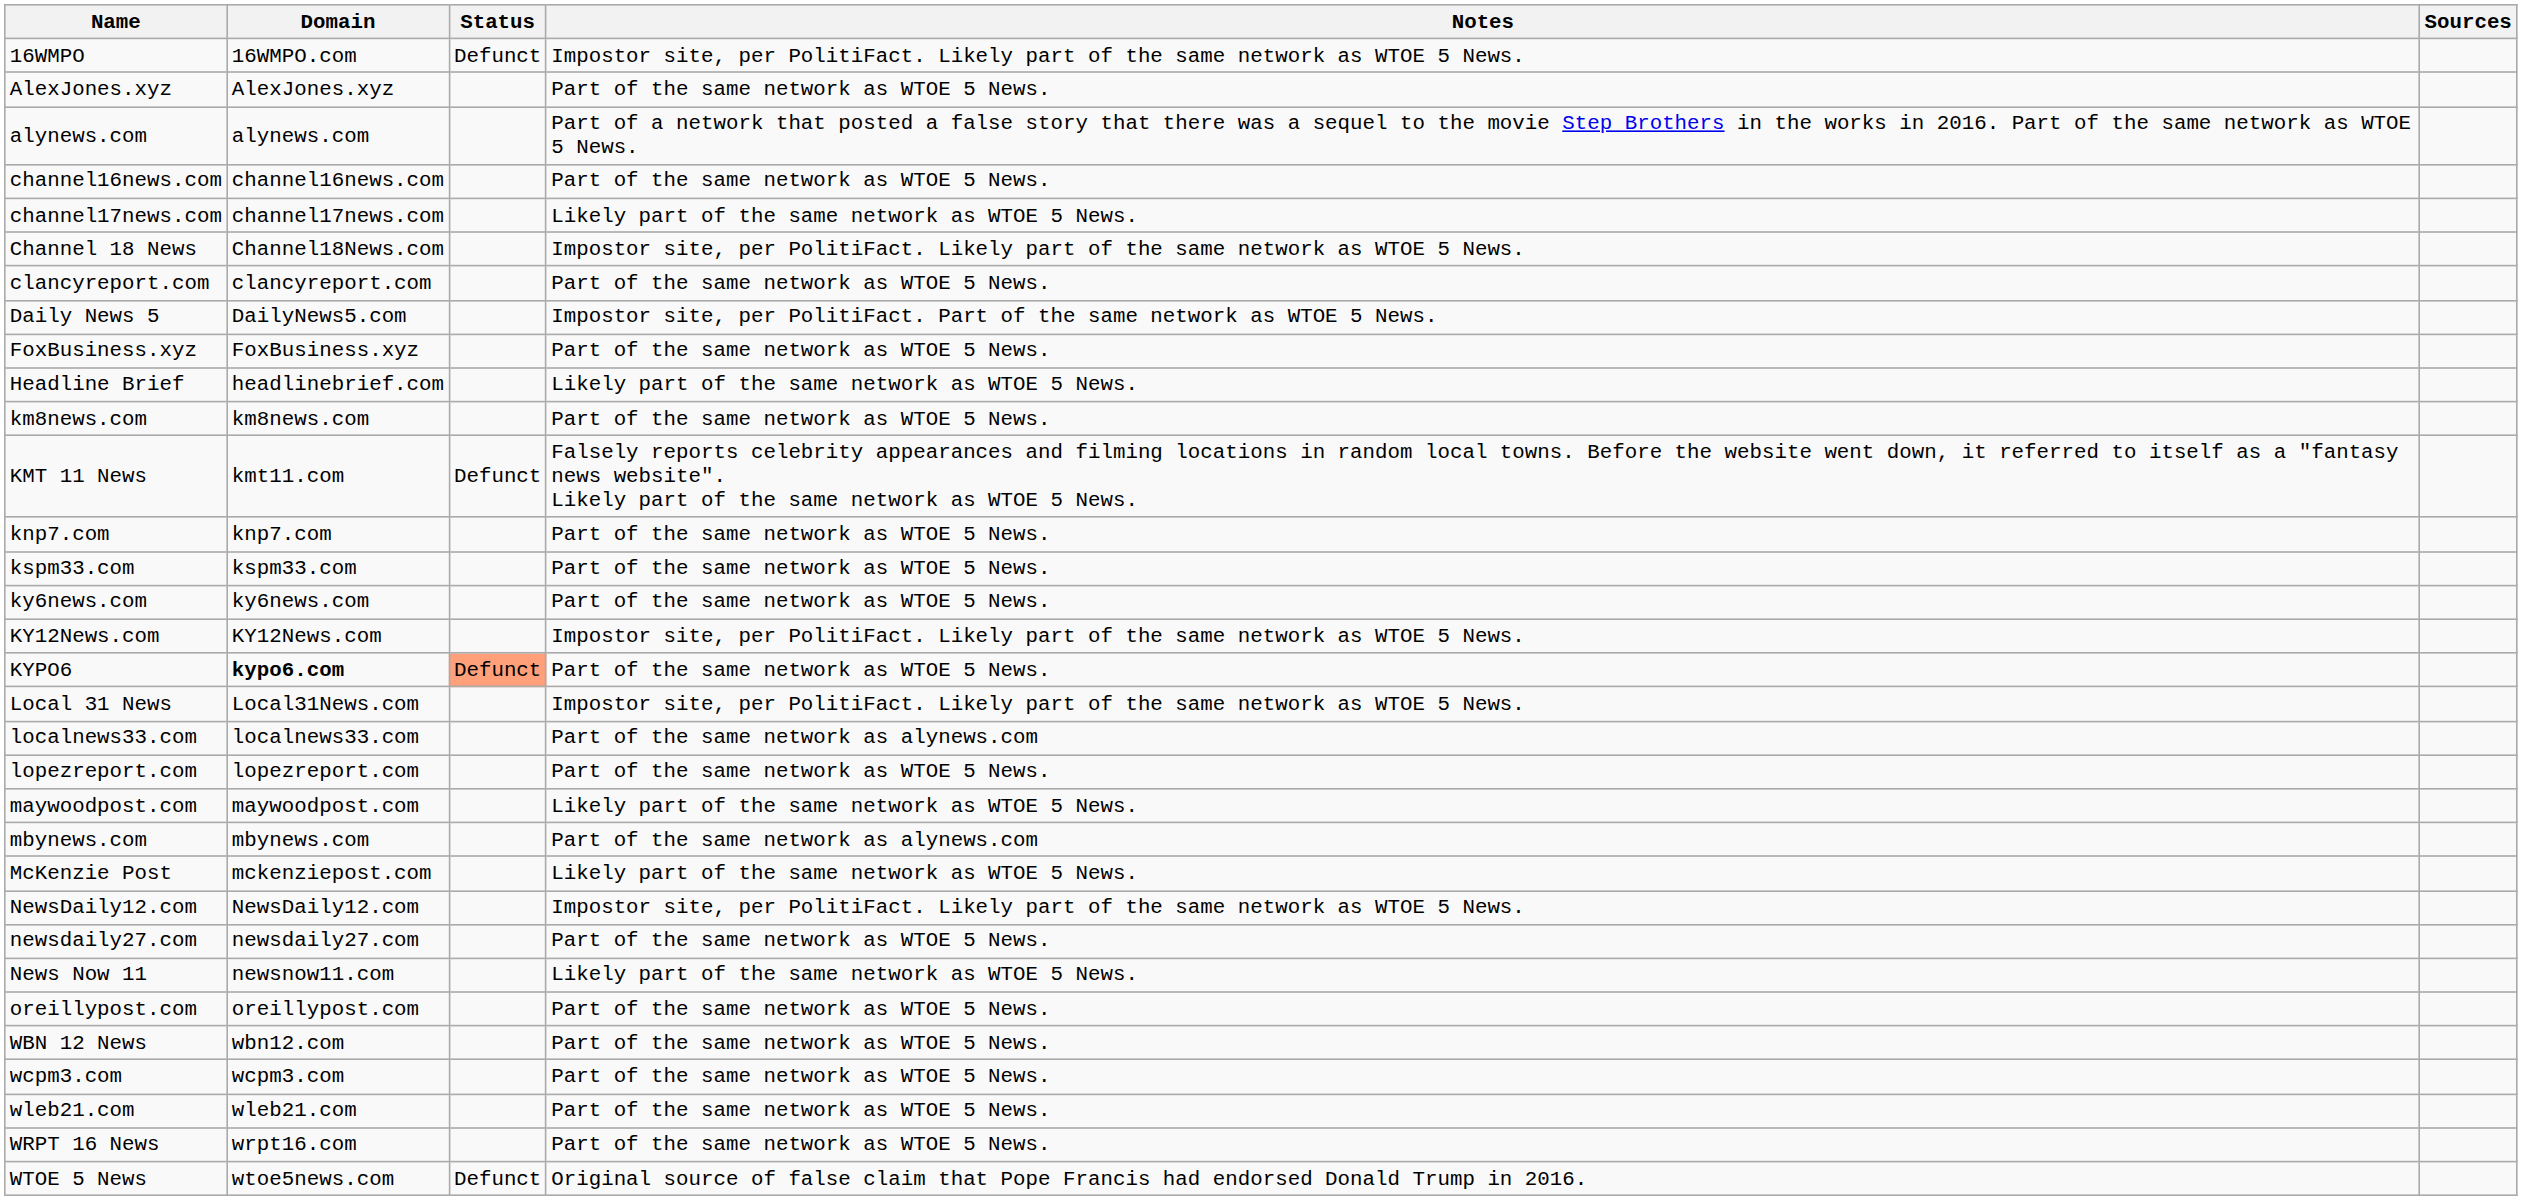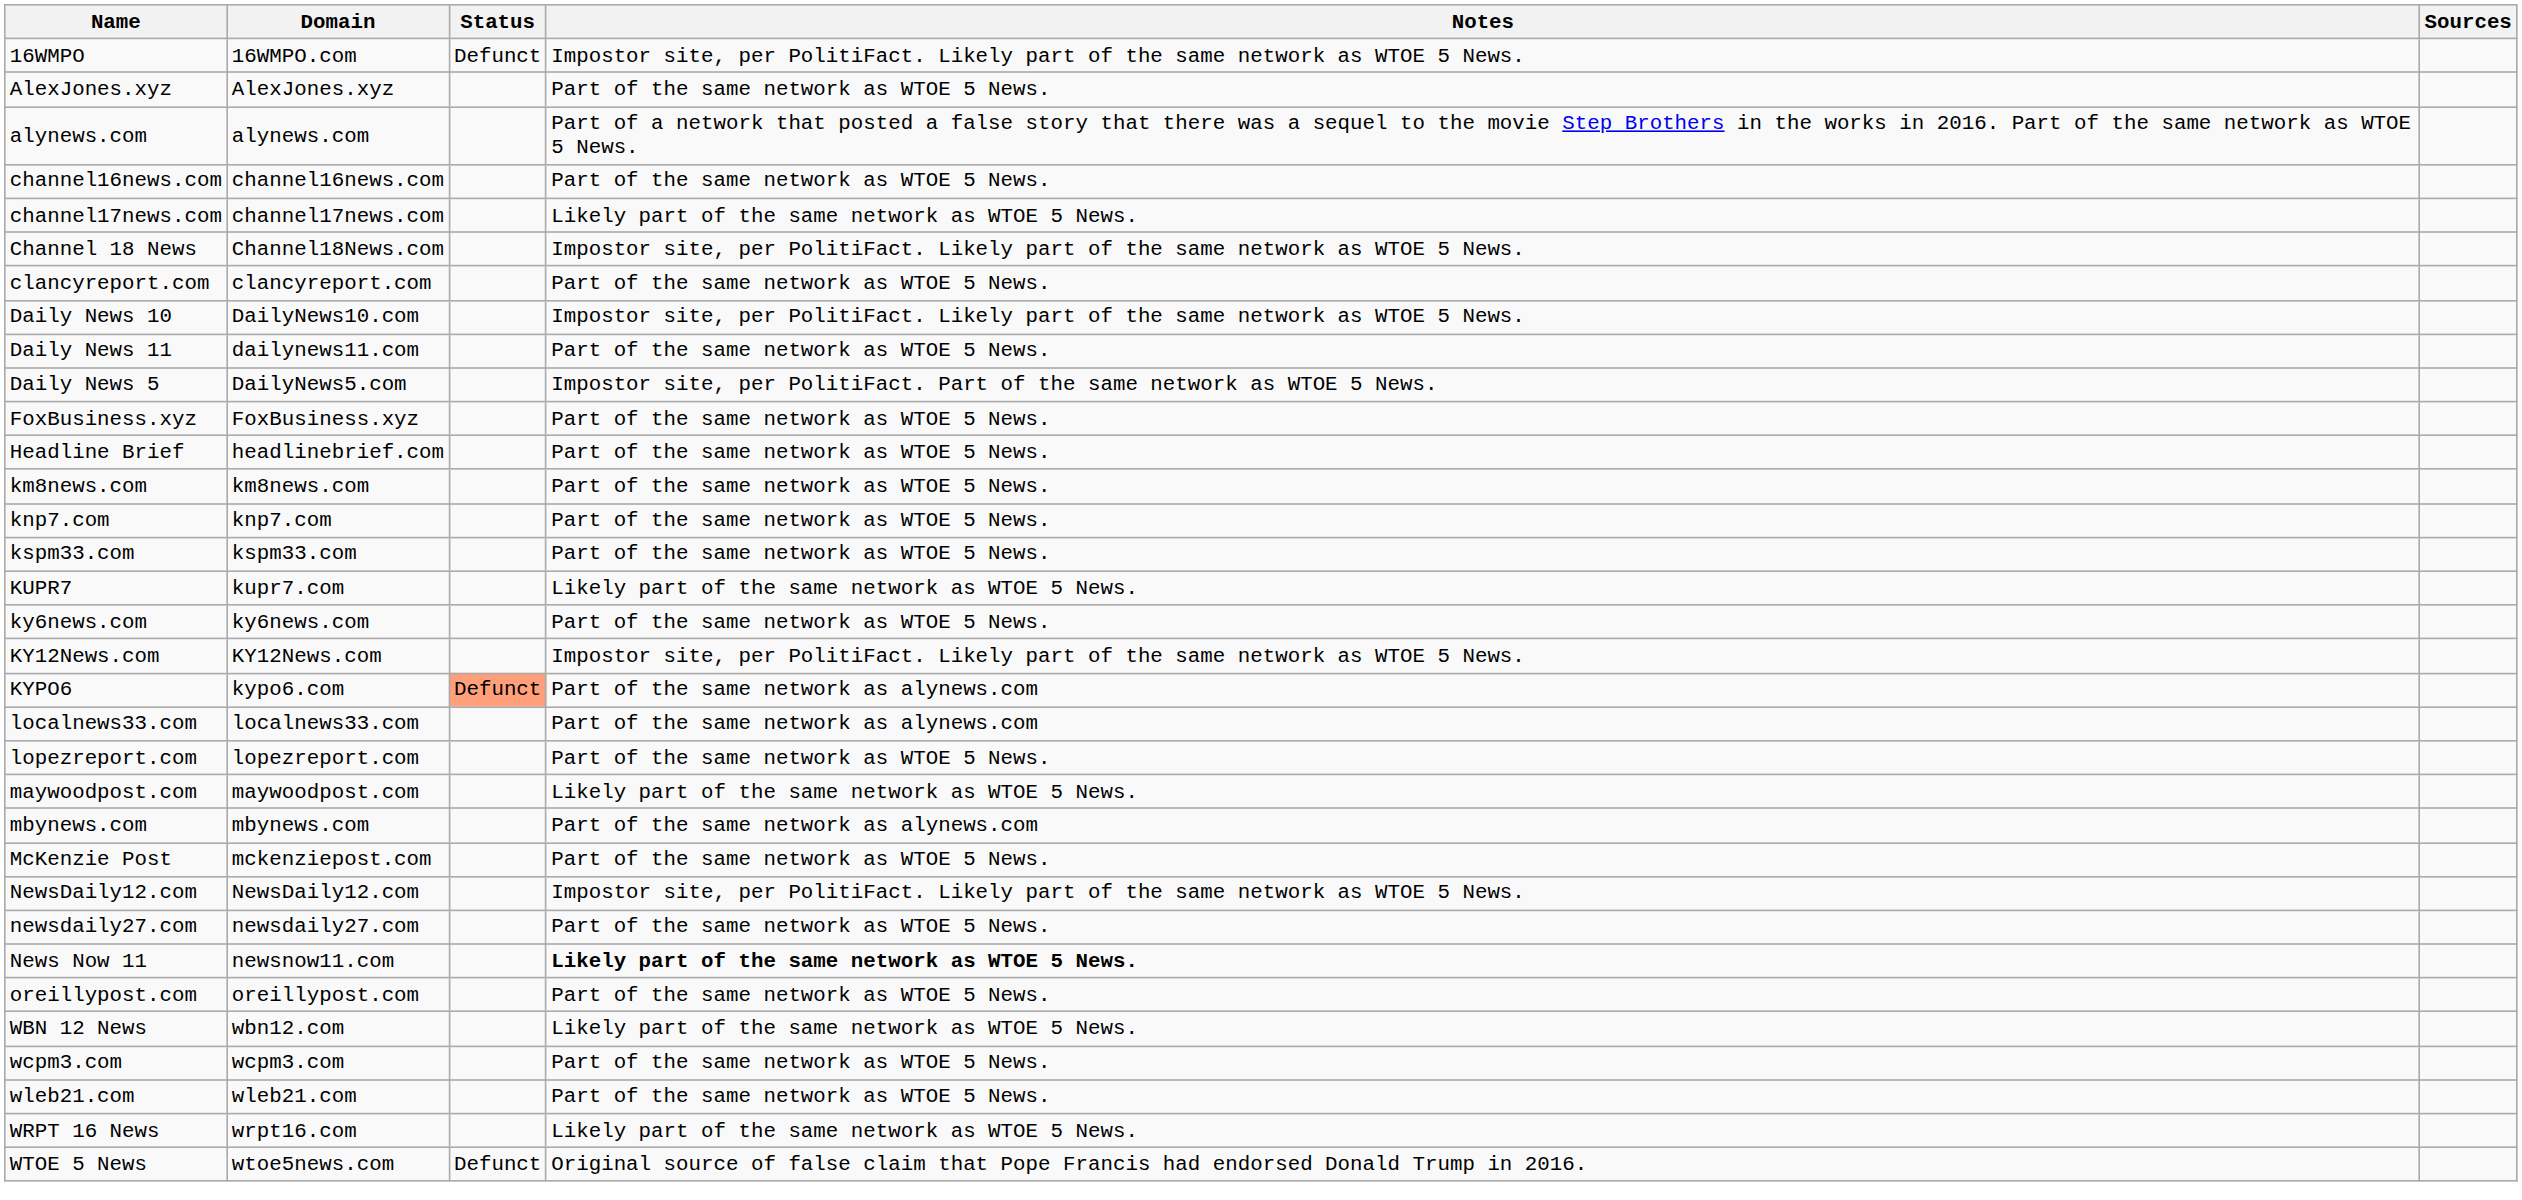 <table class="wikitable sortable mw-collapsible">
 <tr>
 <th>Name</th>
 <th>Domain</th>
 <th>Status</th>
 <th class="unsortable">Notes</th>
 <th class="unsortable">Sources</th>
 </tr>
 <tr>
 <td>16WMPO</td>
 <td>16WMPO.com</td>
 <td>Defunct</td>
 <td>Impostor site, per PolitiFact. Likely part of the same network as WTOE 5 News.</td>
 <td></td>
 </tr>
 <tr>
 <td>AlexJones.xyz</td>
 <td>AlexJones.xyz</td>
 <td></td>
 <td>Part of the same network as WTOE 5 News.</td>
 <td></td>
 </tr>
 <tr>
 <td>alynews.com</td>
 <td>alynews.com</td>
 <td></td>
 <td>Part of a network that posted a false story that there was a sequel to the movie <a href='#'>Step Brothers</a> in the works in 2016. Part of the same network as WTOE 5 News.</td>
 <td></td>
 </tr>
 <tr>
 <td>channel16news.com</td>
 <td>channel16news.com</td>
 <td></td>
 <td>Part of the same network as WTOE 5 News.</td>
 <td></td>
 </tr>
 <tr>
 <td>channel17news.com</td>
 <td>channel17news.com</td>
 <td></td>
 <td>Likely part of the same network as WTOE 5 News.</td>
 <td></td>
 </tr>
 <tr>
 <td>Channel 18 News</td>
 <td>Channel18News.com</td>
 <td></td>
 <td>Impostor site, per PolitiFact. Likely part of the same network as WTOE 5 News.</td>
 <td></td>
 </tr>
 <tr>
 <td>clancyreport.com</td>
 <td>clancyreport.com</td>
 <td></td>
 <td>Part of the same network as WTOE 5 News.</td>
 <td></td>
 </tr>
 <tr>
+<td>Daily News 10</td>
+<td>DailyNews10.com</td>
+<td></td>
+<td>Impostor site, per PolitiFact. Likely part of the same network as WTOE 5 News.</td>
+<td></td>
+</tr>
+<tr>
+<td>Daily News 11</td>
+<td>dailynews11.com</td>
+<td></td>
+<td>Part of the same network as WTOE 5 News.</td>
+<td></td>
+</tr>
+<tr>
 <td>Daily News 5</td>
 <td>DailyNews5.com</td>
 <td></td>
 <td>Impostor site, per PolitiFact. Part of the same network as WTOE 5 News.</td>
 <td></td>
 </tr>
 <tr>
 <td>FoxBusiness.xyz</td>
 <td>FoxBusiness.xyz</td>
 <td></td>
 <td>Part of the same network as WTOE 5 News.</td>
 <td></td>
 </tr>
 <tr>
 <td>Headline Brief</td>
 <td>headlinebrief.com</td>
 <td></td>
-<td>Likely part of the same network as WTOE 5 News.</td>
+<td>Part of the same network as WTOE 5 News.</td>
 <td></td>
 </tr>
 <tr>
 <td>km8news.com</td>
 <td>km8news.com</td>
 <td></td>
 <td>Part of the same network as WTOE 5 News.</td>
-<td></td>
-</tr>
-<tr>
-<td>KMT 11 News</td>
-<td>kmt11.com</td>
-<td>Defunct</td>
-<td>Falsely reports celebrity appearances and filming locations in random local towns. Before the website went down, it referred to itself as a "fantasy news website".<br>Likely part of the same network as WTOE 5 News.</td>
 <td></td>
 </tr>
 <tr>
 <td>knp7.com</td>
 <td>knp7.com</td>
 <td></td>
 <td>Part of the same network as WTOE 5 News.</td>
 <td></td>
 </tr>
 <tr>
 <td>kspm33.com</td>
 <td>kspm33.com</td>
 <td></td>
 <td>Part of the same network as WTOE 5 News.</td>
+<td></td>
+</tr>
+<tr>
+<td>KUPR7</td>
+<td>kupr7.com</td>
+<td></td>
+<td>Likely part of the same network as WTOE 5 News.</td>
 <td></td>
 </tr>
 <tr>
 <td>ky6news.com</td>
 <td>ky6news.com</td>
 <td></td>
 <td>Part of the same network as WTOE 5 News.</td>
 <td></td>
 </tr>
 <tr>
 <td>KY12News.com</td>
 <td>KY12News.com</td>
 <td></td>
 <td>Impostor site, per PolitiFact. Likely part of the same network as WTOE 5 News.</td>
 <td></td>
 </tr>
 <tr>
 <td>KYPO6</td>
-<td><strong>kypo6.com</strong></td>
+<td>kypo6.com</td>
 <td style="background: lightsalmon;">Defunct</td>
-<td>Part of the same network as WTOE 5 News.</td>
-<td></td>
-</tr>
-<tr>
-<td>Local 31 News</td>
-<td>Local31News.com</td>
-<td></td>
-<td>Impostor site, per PolitiFact. Likely part of the same network as WTOE 5 News.</td>
+<td>Part of the same network as alynews.com</td>
 <td></td>
 </tr>
 <tr>
 <td>localnews33.com</td>
 <td>localnews33.com</td>
 <td></td>
 <td>Part of the same network as alynews.com</td>
 <td></td>
 </tr>
 <tr>
 <td>lopezreport.com</td>
 <td>lopezreport.com</td>
 <td></td>
 <td>Part of the same network as WTOE 5 News.</td>
 <td></td>
 </tr>
 <tr>
 <td>maywoodpost.com</td>
 <td>maywoodpost.com</td>
 <td></td>
 <td>Likely part of the same network as WTOE 5 News.</td>
 <td></td>
 </tr>
 <tr>
 <td>mbynews.com</td>
 <td>mbynews.com</td>
 <td></td>
 <td>Part of the same network as alynews.com</td>
 <td></td>
 </tr>
 <tr>
 <td>McKenzie Post</td>
 <td>mckenziepost.com</td>
 <td></td>
-<td>Likely part of the same network as WTOE 5 News.</td>
+<td>Part of the same network as WTOE 5 News.</td>
 <td></td>
 </tr>
 <tr>
 <td>NewsDaily12.com</td>
 <td>NewsDaily12.com</td>
 <td></td>
 <td>Impostor site, per PolitiFact. Likely part of the same network as WTOE 5 News.</td>
 <td></td>
 </tr>
 <tr>
 <td>newsdaily27.com</td>
 <td>newsdaily27.com</td>
 <td></td>
 <td>Part of the same network as WTOE 5 News.</td>
 <td></td>
 </tr>
 <tr>
 <td>News Now 11</td>
 <td>newsnow11.com</td>
 <td></td>
-<td>Likely part of the same network as WTOE 5 News.</td>
+<td><strong>Likely part of the same network as WTOE 5 News.</strong></td>
 <td></td>
 </tr>
 <tr>
 <td>oreillypost.com</td>
 <td>oreillypost.com</td>
 <td></td>
 <td>Part of the same network as WTOE 5 News.</td>
 <td></td>
 </tr>
 <tr>
 <td>WBN 12 News</td>
 <td>wbn12.com</td>
 <td></td>
-<td>Part of the same network as WTOE 5 News.</td>
+<td>Likely part of the same network as WTOE 5 News.</td>
 <td></td>
 </tr>
 <tr>
 <td>wcpm3.com</td>
 <td>wcpm3.com</td>
 <td></td>
 <td>Part of the same network as WTOE 5 News.</td>
 <td></td>
 </tr>
 <tr>
 <td>wleb21.com</td>
 <td>wleb21.com</td>
 <td></td>
 <td>Part of the same network as WTOE 5 News.</td>
 <td></td>
 </tr>
 <tr>
 <td>WRPT 16 News</td>
 <td>wrpt16.com</td>
 <td></td>
-<td>Part of the same network as WTOE 5 News.</td>
+<td>Likely part of the same network as WTOE 5 News.</td>
 <td></td>
 </tr>
 <tr>
 <td>WTOE 5 News</td>
 <td>wtoe5news.com</td>
 <td>Defunct</td>
 <td>Original source of false claim that Pope Francis had endorsed Donald Trump in 2016.</td>
 <td></td>
 </tr>
 </table>
